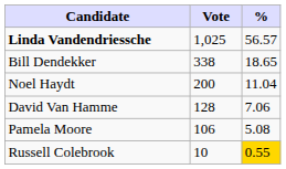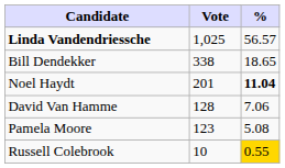 <table class="wikitable">
 <tr>
 <th style="background:#ddf; width:200px;">Candidate</th>
 <th style="background:#ddf; width:50px;">Vote</th>
 <th style="background:#ddf; width:30px;">%</th>
 </tr>
 <tr>
 <td><strong>Linda Vandendriessche</strong></td>
 <td>1,025</td>
 <td>56.57</td>
 </tr>
 <tr>
 <td>Bill Dendekker</td>
 <td>338</td>
 <td>18.65</td>
 </tr>
 <tr>
 <td>Noel Haydt</td>
-<td>200</td>
-<td>11.04</td>
+<td>201</td>
+<td><strong>11.04</strong></td>
 </tr>
 <tr>
 <td>David Van Hamme</td>
 <td>128</td>
 <td>7.06</td>
 </tr>
 <tr>
 <td>Pamela Moore</td>
-<td>106</td>
+<td>123</td>
 <td>5.08</td>
 </tr>
 <tr>
 <td>Russell Colebrook</td>
 <td>10</td>
 <td style="background: gold;">0.55</td>
 </tr>
 </table>
